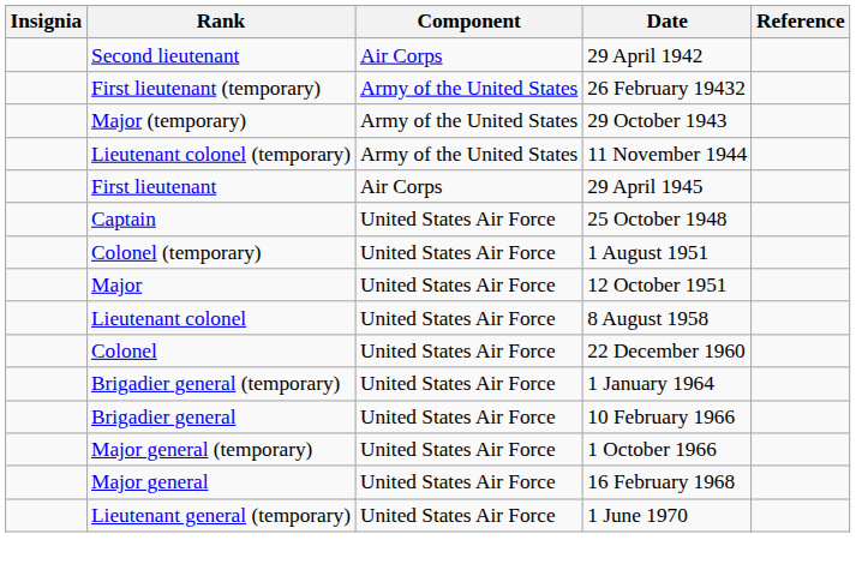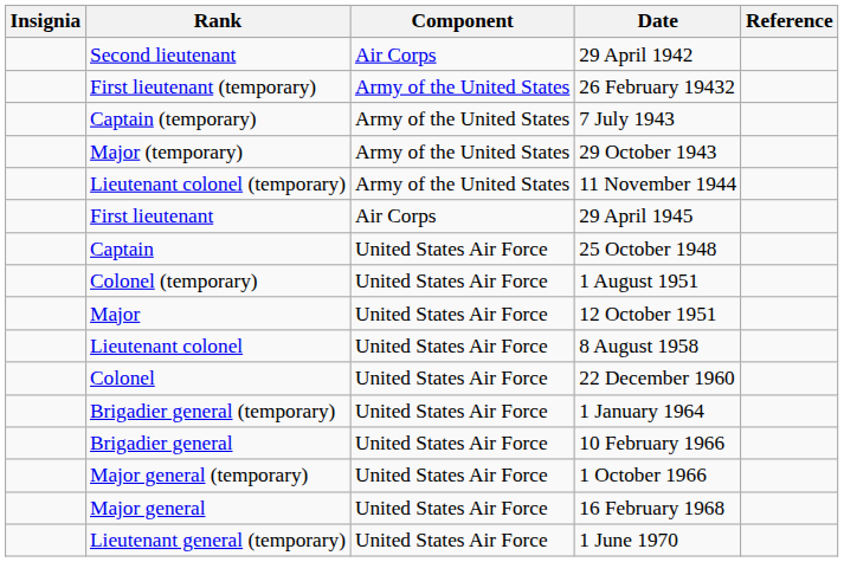 <table class="wikitable">
 <tr>
 <th>Insignia</th>
 <th>Rank</th>
 <th>Component</th>
 <th>Date</th>
 <th>Reference</th>
 </tr>
 <tr>
 <td></td>
 <td><a href='#'>Second lieutenant</a></td>
 <td><a href='#'>Air Corps</a></td>
 <td>29 April 1942</td>
 <td></td>
 </tr>
 <tr>
 <td></td>
 <td><a href='#'>First lieutenant</a> (temporary)</td>
 <td><a href='#'>Army of the United States</a></td>
 <td>26 February 19432</td>
+<td></td>
+</tr>
+<tr>
+<td></td>
+<td><a href='#'>Captain</a> (temporary)</td>
+<td>Army of the United States</td>
+<td>7 July 1943</td>
 <td></td>
 </tr>
 <tr>
 <td></td>
 <td><a href='#'>Major</a> (temporary)</td>
 <td>Army of the United States</td>
 <td>29 October 1943</td>
 <td></td>
 </tr>
 <tr>
 <td></td>
 <td><a href='#'>Lieutenant colonel</a> (temporary)</td>
 <td>Army of the United States</td>
 <td>11 November 1944</td>
 <td></td>
 </tr>
 <tr>
 <td></td>
 <td><a href='#'>First lieutenant</a></td>
 <td>Air Corps</td>
 <td>29 April 1945</td>
 <td></td>
 </tr>
 <tr>
 <td></td>
 <td><a href='#'>Captain</a></td>
 <td>United States Air Force</td>
 <td>25 October 1948</td>
 <td></td>
 </tr>
 <tr>
 <td></td>
 <td><a href='#'>Colonel</a> (temporary)</td>
 <td>United States Air Force</td>
 <td>1 August 1951</td>
 <td></td>
 </tr>
 <tr>
 <td></td>
 <td><a href='#'>Major</a></td>
 <td>United States Air Force</td>
 <td>12 October 1951</td>
 <td></td>
 </tr>
 <tr>
 <td></td>
 <td><a href='#'>Lieutenant colonel</a></td>
 <td>United States Air Force</td>
 <td>8 August 1958</td>
 <td></td>
 </tr>
 <tr>
 <td></td>
 <td><a href='#'>Colonel</a></td>
 <td>United States Air Force</td>
 <td>22 December 1960</td>
 <td></td>
 </tr>
 <tr>
 <td></td>
 <td><a href='#'>Brigadier general</a> (temporary)</td>
 <td>United States Air Force</td>
 <td>1 January 1964</td>
 <td></td>
 </tr>
 <tr>
 <td></td>
 <td><a href='#'>Brigadier general</a></td>
 <td>United States Air Force</td>
 <td>10 February 1966</td>
 <td></td>
 </tr>
 <tr>
 <td></td>
 <td><a href='#'>Major general</a> (temporary)</td>
 <td>United States Air Force</td>
 <td>1 October 1966</td>
 <td></td>
 </tr>
 <tr>
 <td></td>
 <td><a href='#'>Major general</a></td>
 <td>United States Air Force</td>
 <td>16 February 1968</td>
 <td></td>
 </tr>
 <tr>
 <td></td>
 <td><a href='#'>Lieutenant general</a> (temporary)</td>
 <td>United States Air Force</td>
 <td>1 June 1970</td>
 <td></td>
 </tr>
 </table>
